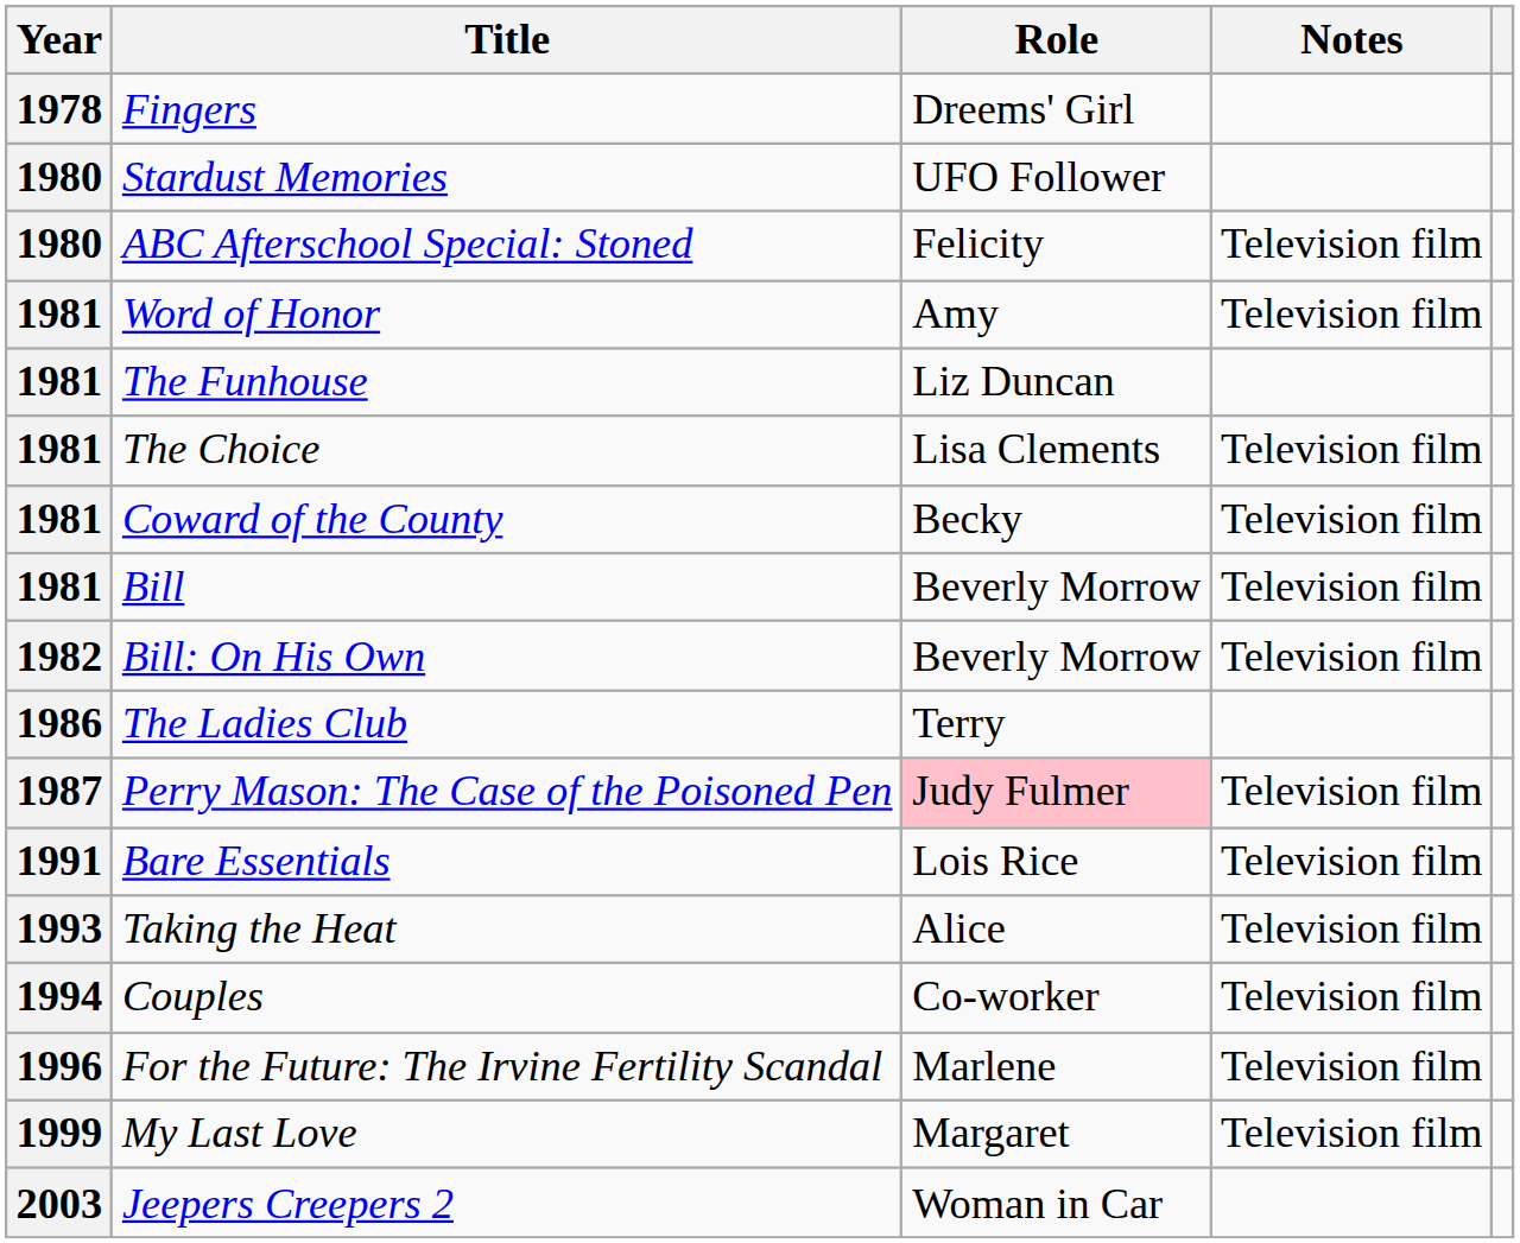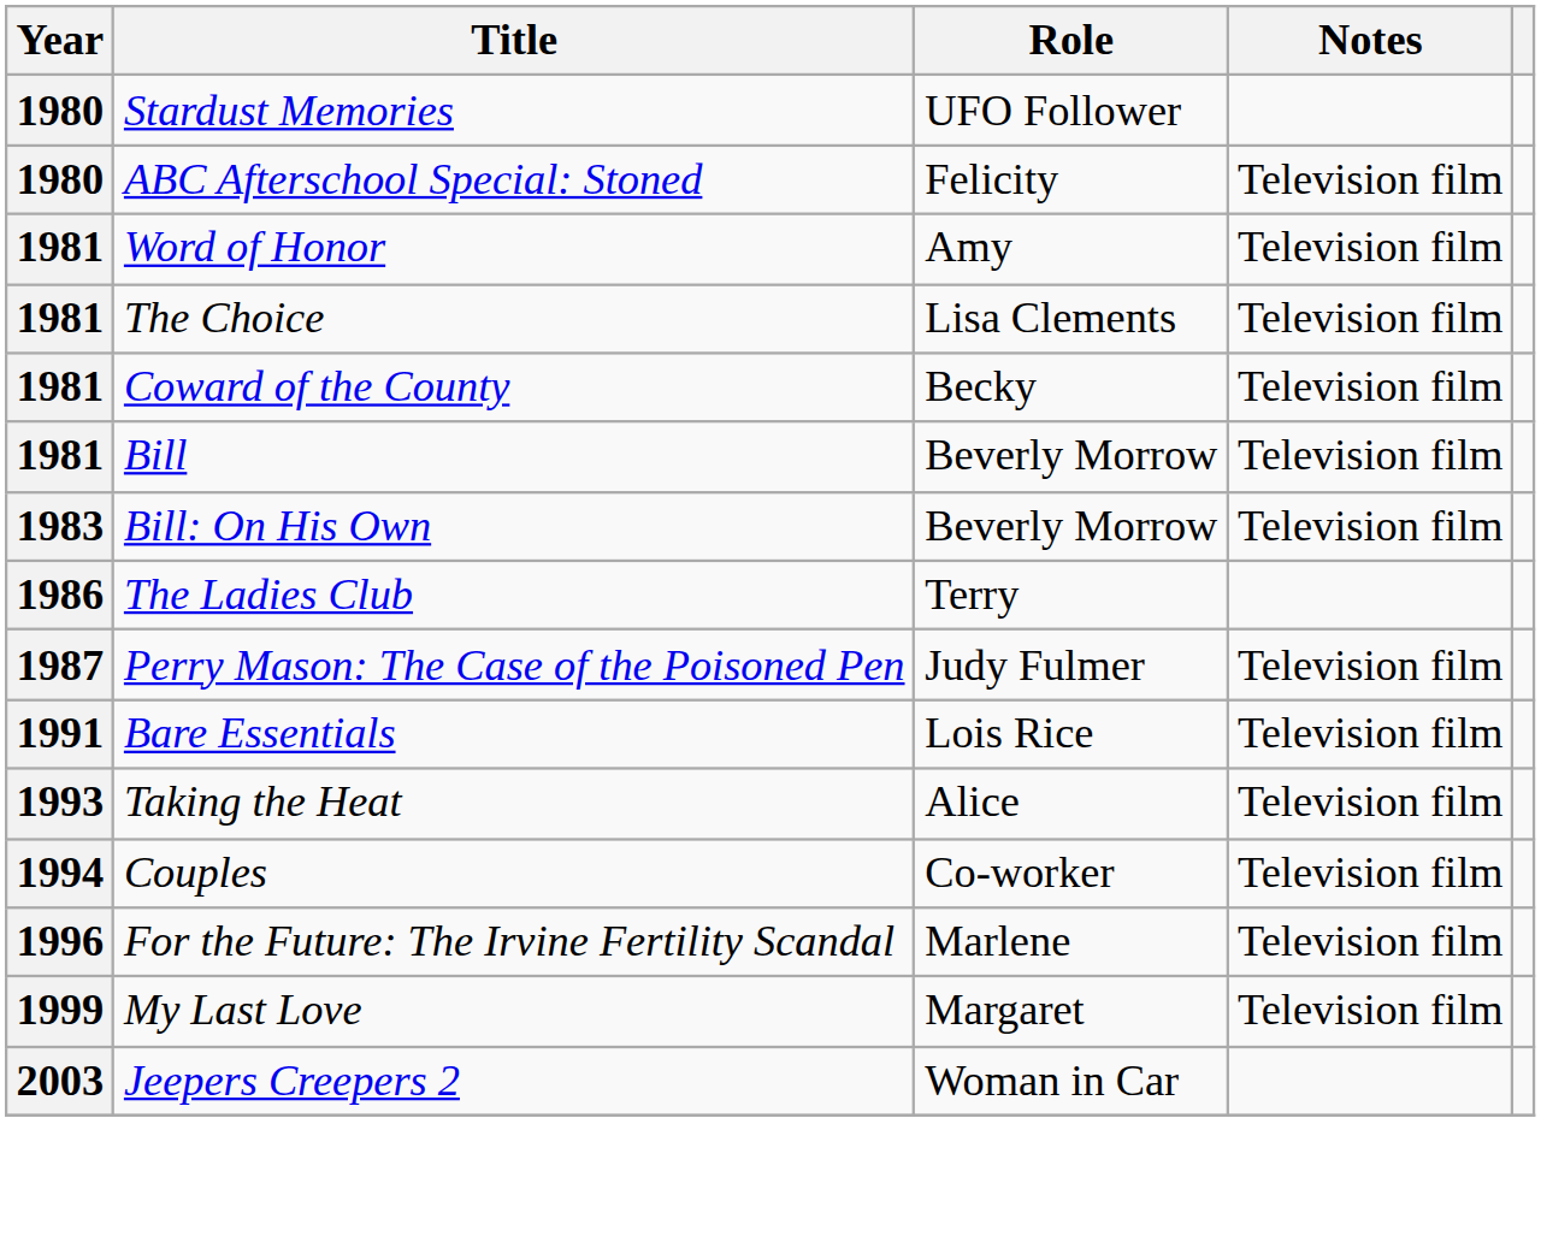 <table class="wikitable plainrowheaders sortable" style="margin-right: 0;">
 <tr>
 <th scope="col">Year</th>
 <th scope="col">Title</th>
 <th scope="col">Role</th>
 <th scope="col" class="unsortable">Notes</th>
 <th scope="col" class="unsortable"></th>
-</tr>
-<tr>
-<th scope="row">1978</th>
-<td><em><a href='#'>Fingers</a></em></td>
-<td>Dreems' Girl</td>
-<td></td>
-<td style="text-align:center;"></td>
 </tr>
 <tr>
 <th scope="row">1980</th>
 <td><em><a href='#'>Stardust Memories</a></em></td>
 <td>UFO Follower</td>
 <td></td>
 <td style="text-align:center;"></td>
 </tr>
 <tr>
 <th scope="row">1980</th>
 <td><em><a href='#'>ABC Afterschool Special: Stoned</a></em></td>
 <td>Felicity</td>
 <td>Television film</td>
 <td style="text-align:center;"></td>
 </tr>
 <tr>
 <th scope="row">1981</th>
 <td><em><a href='#'>Word of Honor</a></em></td>
 <td>Amy</td>
 <td>Television film</td>
 <td style="text-align:center;"></td>
 </tr>
 <tr>
 <th scope="row">1981</th>
-<td><em><a href='#'>The Funhouse</a></em></td>
-<td>Liz Duncan</td>
-<td></td>
-<td style="text-align:center;"></td>
-</tr>
-<tr>
-<th scope="row">1981</th>
 <td><em>The Choice</em></td>
 <td>Lisa Clements</td>
 <td>Television film</td>
 <td style="text-align:center;"></td>
 </tr>
 <tr>
 <th scope="row">1981</th>
 <td><em><a href='#'>Coward of the County</a></em></td>
 <td>Becky</td>
 <td>Television film</td>
 <td style="text-align:center;"></td>
 </tr>
 <tr>
 <th scope="row">1981</th>
 <td><em><a href='#'>Bill</a></em></td>
 <td>Beverly Morrow</td>
 <td>Television film</td>
 <td style="text-align:center;"></td>
 </tr>
 <tr>
-<th scope="row">1982</th>
+<th scope="row">1983</th>
 <td><em><a href='#'>Bill: On His Own</a></em></td>
 <td>Beverly Morrow</td>
 <td>Television film</td>
 <td style="text-align:center;"></td>
 </tr>
 <tr>
 <th scope="row">1986</th>
 <td><em><a href='#'>The Ladies Club</a></em></td>
 <td>Terry</td>
 <td></td>
 <td style="text-align:center;"></td>
 </tr>
 <tr>
 <th scope="row">1987</th>
 <td><em><a href='#'>Perry Mason: The Case of the Poisoned Pen</a></em></td>
-<td style="background: pink;">Judy Fulmer</td>
+<td>Judy Fulmer</td>
 <td>Television film</td>
 <td style="text-align:center;"></td>
 </tr>
 <tr>
 <th scope="row">1991</th>
 <td><em><a href='#'>Bare Essentials</a></em></td>
 <td>Lois Rice</td>
 <td>Television film</td>
 <td style="text-align:center;"></td>
 </tr>
 <tr>
 <th scope="row">1993</th>
 <td><em>Taking the Heat</em></td>
 <td>Alice</td>
 <td>Television film</td>
 <td style="text-align:center;"></td>
 </tr>
 <tr>
 <th scope="row">1994</th>
 <td><em>Couples</em></td>
 <td>Co-worker</td>
 <td>Television film</td>
 <td style="text-align:center;"></td>
 </tr>
 <tr>
 <th scope="row">1996</th>
 <td><em>For the Future: The Irvine Fertility Scandal</em></td>
 <td>Marlene</td>
 <td>Television film</td>
 <td style="text-align:center;"></td>
 </tr>
 <tr>
 <th scope="row">1999</th>
 <td><em>My Last Love</em></td>
 <td>Margaret</td>
 <td>Television film</td>
 <td style="text-align:center;"></td>
 </tr>
 <tr>
 <th scope="row">2003</th>
 <td><em><a href='#'>Jeepers Creepers 2</a></em></td>
 <td>Woman in Car</td>
 <td></td>
 <td style="text-align:center;"></td>
 </tr>
 <tr>
 </tr>
 </table>
